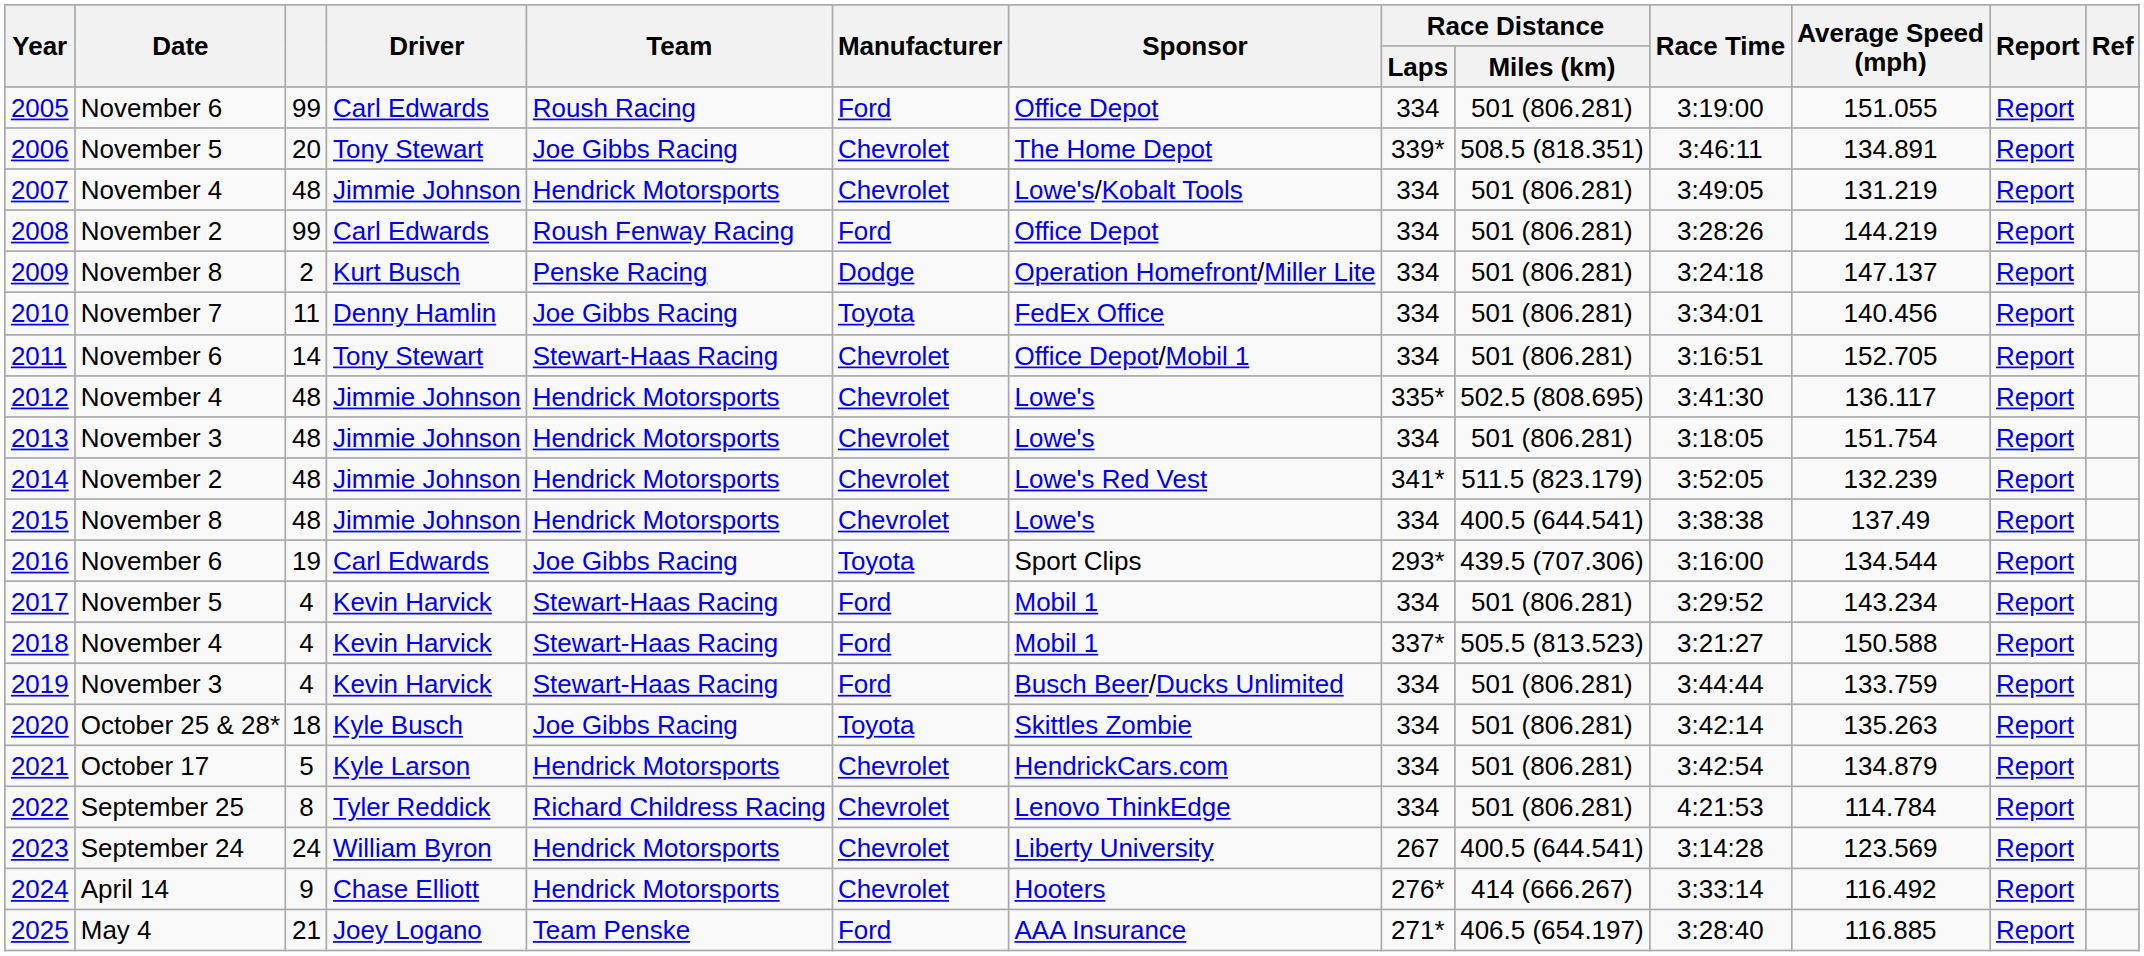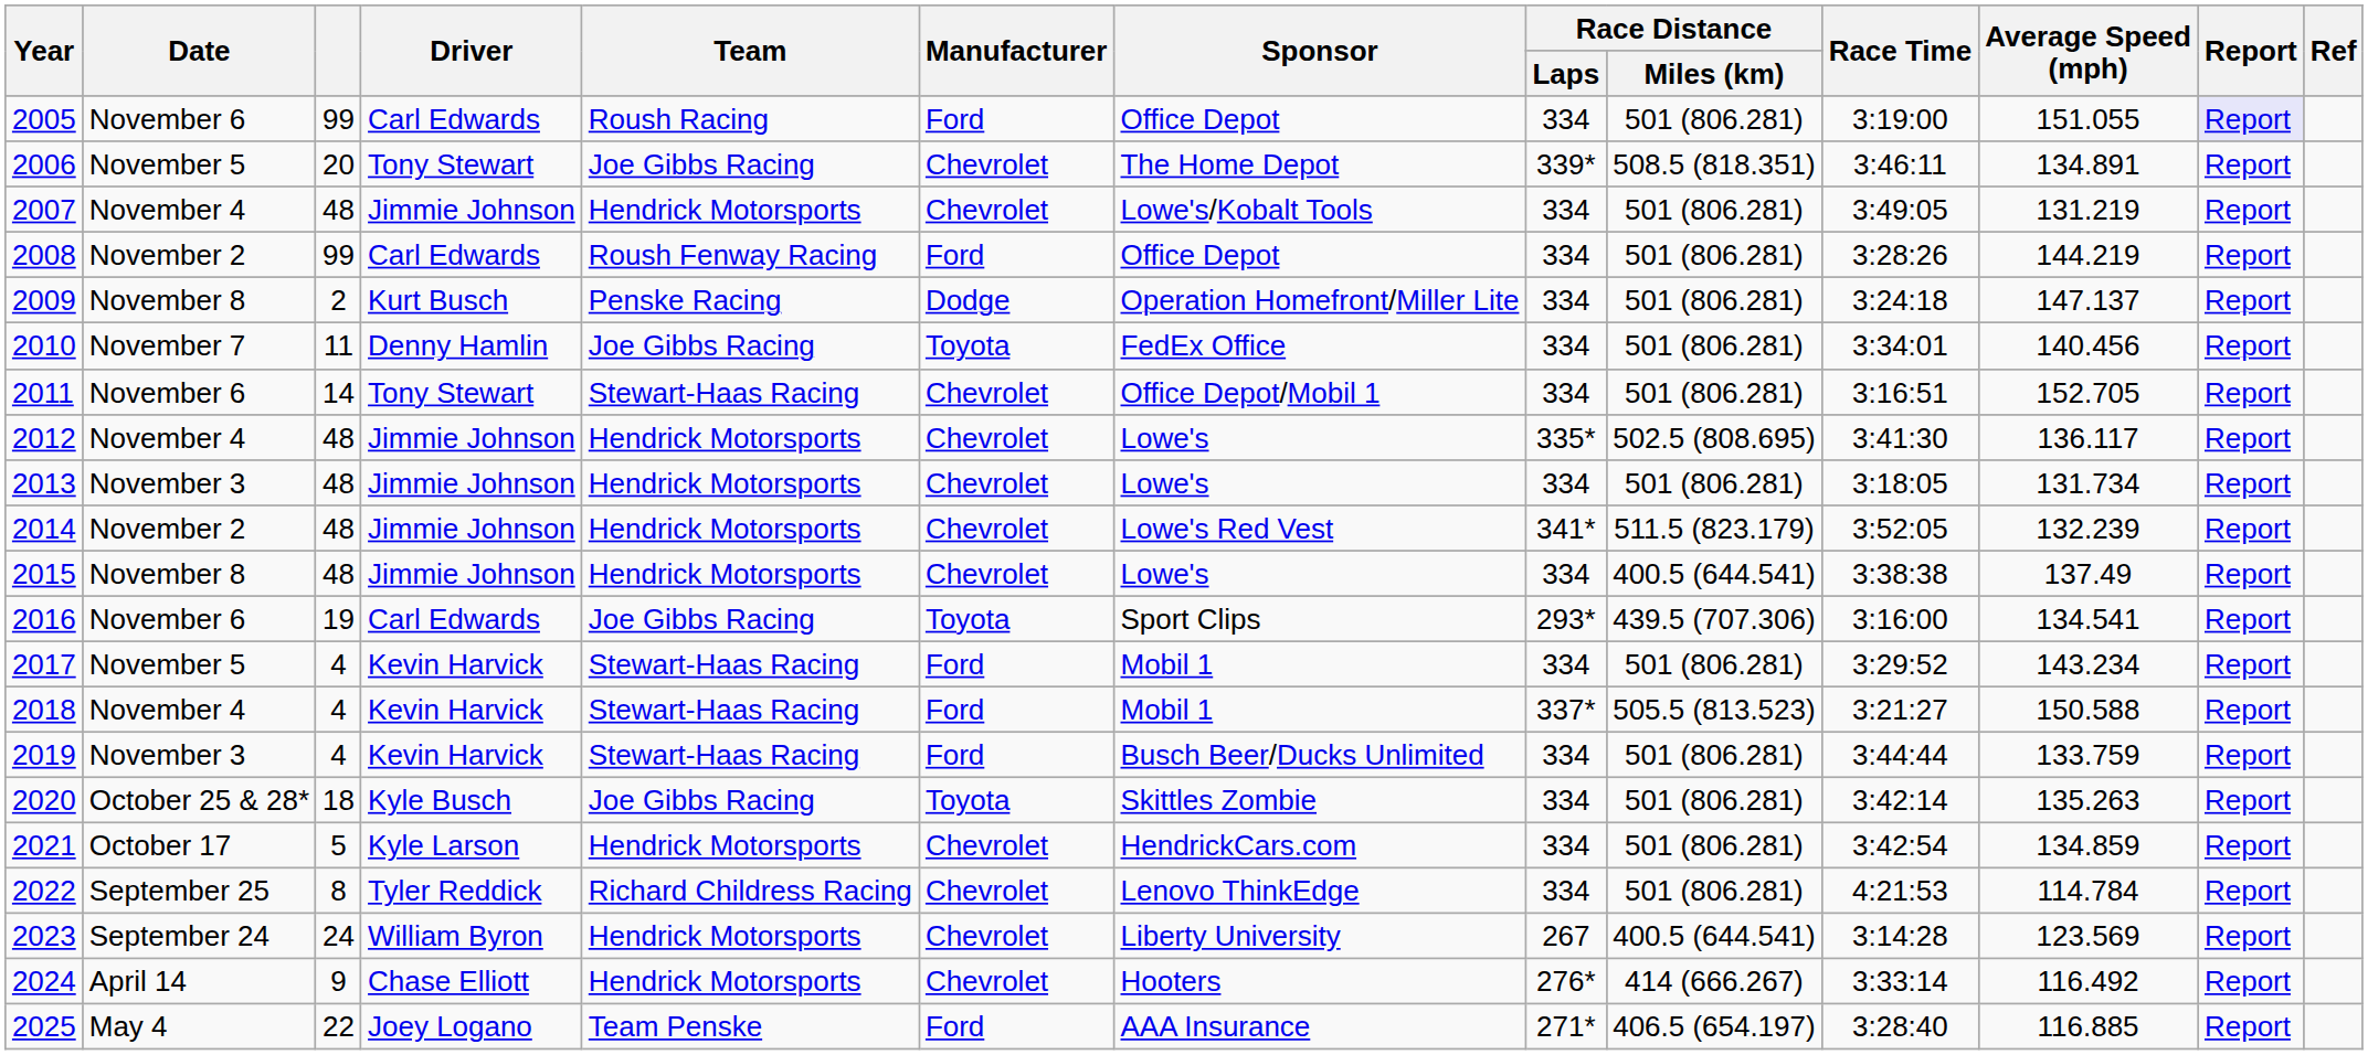 <table class="wikitable" style="font-size: 95%;">
 <tr>
 <th rowspan="2">Year</th>
 <th rowspan="2">Date</th>
 <th rowspan="2"></th>
 <th rowspan="2">Driver</th>
 <th rowspan="2">Team</th>
 <th rowspan="2">Manufacturer</th>
 <th rowspan="2">Sponsor</th>
 <th colspan="2">Race Distance</th>
 <th rowspan="2">Race Time</th>
 <th rowspan="2">Average Speed<br>(mph)</th>
 <th rowspan="2">Report</th>
 <th rowspan="2">Ref</th>
 </tr>
 <tr>
 <th>Laps</th>
 <th>Miles (km)</th>
 </tr>
 <tr>
 <td><a href='#'>2005</a></td>
 <td>November 6</td>
 <td align="center">99</td>
 <td><a href='#'>Carl Edwards</a></td>
 <td><a href='#'>Roush Racing</a></td>
 <td><a href='#'>Ford</a></td>
 <td><a href='#'>Office Depot</a></td>
 <td align="center">334</td>
 <td align="center">501 (806.281)</td>
 <td align="center">3:19:00</td>
 <td align="center">151.055</td>
-<td><a href='#'>Report</a></td>
+<td style="background: lavender;"><a href='#'>Report</a></td>
 <td align="center"></td>
 </tr>
 <tr>
 <td><a href='#'>2006</a></td>
 <td>November 5</td>
 <td align="center">20</td>
 <td><a href='#'>Tony Stewart</a></td>
 <td><a href='#'>Joe Gibbs Racing</a></td>
 <td><a href='#'>Chevrolet</a></td>
 <td><a href='#'>The Home Depot</a></td>
 <td align="center">339*</td>
 <td align="center">508.5 (818.351)</td>
 <td align="center">3:46:11</td>
 <td align="center">134.891</td>
 <td><a href='#'>Report</a></td>
 <td align="center"></td>
 </tr>
 <tr>
 <td><a href='#'>2007</a></td>
 <td>November 4</td>
 <td align="center">48</td>
 <td><a href='#'>Jimmie Johnson</a></td>
 <td><a href='#'>Hendrick Motorsports</a></td>
 <td><a href='#'>Chevrolet</a></td>
 <td><a href='#'>Lowe's</a>/<a href='#'>Kobalt Tools</a></td>
 <td align="center">334</td>
 <td align="center">501 (806.281)</td>
 <td align="center">3:49:05</td>
 <td align="center">131.219</td>
 <td><a href='#'>Report</a></td>
 <td align="center"></td>
 </tr>
 <tr>
 <td><a href='#'>2008</a></td>
 <td>November 2</td>
 <td align="center">99</td>
 <td><a href='#'>Carl Edwards</a></td>
 <td><a href='#'>Roush Fenway Racing</a></td>
 <td><a href='#'>Ford</a></td>
 <td><a href='#'>Office Depot</a></td>
 <td align="center">334</td>
 <td align="center">501 (806.281)</td>
 <td align="center">3:28:26</td>
 <td align="center">144.219</td>
 <td><a href='#'>Report</a></td>
 <td align="center"></td>
 </tr>
 <tr>
 <td><a href='#'>2009</a></td>
 <td>November 8</td>
 <td align="center">2</td>
 <td><a href='#'>Kurt Busch</a></td>
 <td><a href='#'>Penske Racing</a></td>
 <td><a href='#'>Dodge</a></td>
 <td><a href='#'>Operation Homefront</a>/<a href='#'>Miller Lite</a></td>
 <td align="center">334</td>
 <td align="center">501 (806.281)</td>
 <td align="center">3:24:18</td>
 <td align="center">147.137</td>
 <td><a href='#'>Report</a></td>
 <td align="center"></td>
 </tr>
 <tr>
 <td><a href='#'>2010</a></td>
 <td>November 7</td>
 <td align="center">11</td>
 <td><a href='#'>Denny Hamlin</a></td>
 <td><a href='#'>Joe Gibbs Racing</a></td>
 <td><a href='#'>Toyota</a></td>
 <td><a href='#'>FedEx Office</a></td>
 <td align="center">334</td>
 <td align="center">501 (806.281)</td>
 <td align="center">3:34:01</td>
 <td align="center">140.456</td>
 <td><a href='#'>Report</a></td>
 <td align="center"></td>
 </tr>
 <tr>
 <td><a href='#'>2011</a></td>
 <td>November 6</td>
 <td align="center">14</td>
 <td><a href='#'>Tony Stewart</a></td>
 <td><a href='#'>Stewart-Haas Racing</a></td>
 <td><a href='#'>Chevrolet</a></td>
 <td><a href='#'>Office Depot</a>/<a href='#'>Mobil 1</a></td>
 <td align="center">334</td>
 <td align="center">501 (806.281)</td>
 <td align="center">3:16:51</td>
 <td align="center">152.705</td>
 <td><a href='#'>Report</a></td>
 <td align="center"></td>
 </tr>
 <tr>
 <td><a href='#'>2012</a></td>
 <td>November 4</td>
 <td align="center">48</td>
 <td><a href='#'>Jimmie Johnson</a></td>
 <td><a href='#'>Hendrick Motorsports</a></td>
 <td><a href='#'>Chevrolet</a></td>
 <td><a href='#'>Lowe's</a></td>
 <td align="center">335*</td>
 <td align="center">502.5 (808.695)</td>
 <td align="center">3:41:30</td>
 <td align="center">136.117</td>
 <td><a href='#'>Report</a></td>
 <td align="center"></td>
 </tr>
 <tr>
 <td><a href='#'>2013</a></td>
 <td>November 3</td>
 <td align="center">48</td>
 <td><a href='#'>Jimmie Johnson</a></td>
 <td><a href='#'>Hendrick Motorsports</a></td>
 <td><a href='#'>Chevrolet</a></td>
 <td><a href='#'>Lowe's</a></td>
 <td align="center">334</td>
 <td align="center">501 (806.281)</td>
 <td align="center">3:18:05</td>
-<td align="center">151.754</td>
+<td align="center">131.734</td>
 <td><a href='#'>Report</a></td>
 <td align="center"></td>
 </tr>
 <tr>
 <td><a href='#'>2014</a></td>
 <td>November 2</td>
 <td align="center">48</td>
 <td><a href='#'>Jimmie Johnson</a></td>
 <td><a href='#'>Hendrick Motorsports</a></td>
 <td><a href='#'>Chevrolet</a></td>
 <td><a href='#'>Lowe's Red Vest</a></td>
 <td align="center">341*</td>
 <td align="center">511.5 (823.179)</td>
 <td align="center">3:52:05</td>
 <td align="center">132.239</td>
 <td><a href='#'>Report</a></td>
 <td align="center"></td>
 </tr>
 <tr>
 <td><a href='#'>2015</a></td>
 <td>November 8</td>
 <td align="center">48</td>
 <td><a href='#'>Jimmie Johnson</a></td>
 <td><a href='#'>Hendrick Motorsports</a></td>
 <td><a href='#'>Chevrolet</a></td>
 <td><a href='#'>Lowe's</a></td>
 <td align="center">334</td>
 <td align="center">400.5 (644.541)</td>
 <td align="center">3:38:38</td>
 <td align="center">137.49</td>
 <td><a href='#'>Report</a></td>
 <td align="center"></td>
 </tr>
 <tr>
 <td><a href='#'>2016</a></td>
 <td>November 6</td>
 <td align="center">19</td>
 <td><a href='#'>Carl Edwards</a></td>
 <td><a href='#'>Joe Gibbs Racing</a></td>
 <td><a href='#'>Toyota</a></td>
 <td>Sport Clips</td>
 <td align="center">293*</td>
 <td align="center">439.5 (707.306)</td>
 <td align="center">3:16:00</td>
-<td align="center">134.544</td>
+<td align="center">134.541</td>
 <td><a href='#'>Report</a></td>
 <td align="center"></td>
 </tr>
 <tr>
 <td><a href='#'>2017</a></td>
 <td>November 5</td>
 <td align="center">4</td>
 <td><a href='#'>Kevin Harvick</a></td>
 <td><a href='#'>Stewart-Haas Racing</a></td>
 <td><a href='#'>Ford</a></td>
 <td><a href='#'>Mobil 1</a></td>
 <td align="center">334</td>
 <td align="center">501 (806.281)</td>
 <td align="center">3:29:52</td>
 <td align="center">143.234</td>
 <td><a href='#'>Report</a></td>
 <td align="center"></td>
 </tr>
 <tr>
 <td><a href='#'>2018</a></td>
 <td>November 4</td>
 <td align="center">4</td>
 <td><a href='#'>Kevin Harvick</a></td>
 <td><a href='#'>Stewart-Haas Racing</a></td>
 <td><a href='#'>Ford</a></td>
 <td><a href='#'>Mobil 1</a></td>
 <td align="center">337*</td>
 <td align="center">505.5 (813.523)</td>
 <td align="center">3:21:27</td>
 <td align="center">150.588</td>
 <td><a href='#'>Report</a></td>
 <td align="center"></td>
 </tr>
 <tr>
 <td><a href='#'>2019</a></td>
 <td>November 3</td>
 <td align="center">4</td>
 <td><a href='#'>Kevin Harvick</a></td>
 <td><a href='#'>Stewart-Haas Racing</a></td>
 <td><a href='#'>Ford</a></td>
 <td><a href='#'>Busch Beer</a>/<a href='#'>Ducks Unlimited</a></td>
 <td align="center">334</td>
 <td align="center">501 (806.281)</td>
 <td align="center">3:44:44</td>
 <td align="center">133.759</td>
 <td><a href='#'>Report</a></td>
 <td align="center"></td>
 </tr>
 <tr>
 <td><a href='#'>2020</a></td>
 <td>October 25 & 28*</td>
 <td align="center">18</td>
 <td><a href='#'>Kyle Busch</a></td>
 <td><a href='#'>Joe Gibbs Racing</a></td>
 <td><a href='#'>Toyota</a></td>
 <td><a href='#'>Skittles Zombie</a></td>
 <td align="center">334</td>
 <td align="center">501 (806.281)</td>
 <td align="center">3:42:14</td>
 <td align="center">135.263</td>
 <td><a href='#'>Report</a></td>
 <td align="center"></td>
 </tr>
 <tr>
 <td><a href='#'>2021</a></td>
 <td>October 17</td>
 <td align="center">5</td>
 <td><a href='#'>Kyle Larson</a></td>
 <td><a href='#'>Hendrick Motorsports</a></td>
 <td><a href='#'>Chevrolet</a></td>
 <td><a href='#'>HendrickCars.com</a></td>
 <td align="center">334</td>
 <td align="center">501 (806.281)</td>
 <td align="center">3:42:54</td>
-<td align="center">134.879</td>
+<td align="center">134.859</td>
 <td><a href='#'>Report</a></td>
 <td align="center"></td>
 </tr>
 <tr>
 <td><a href='#'>2022</a></td>
 <td>September 25</td>
 <td align="center">8</td>
 <td><a href='#'>Tyler Reddick</a></td>
 <td><a href='#'>Richard Childress Racing</a></td>
 <td><a href='#'>Chevrolet</a></td>
 <td><a href='#'>Lenovo ThinkEdge</a></td>
 <td align="center">334</td>
 <td align="center">501 (806.281)</td>
 <td align="center">4:21:53</td>
 <td align="center">114.784</td>
 <td><a href='#'>Report</a></td>
 <td align="center"></td>
 </tr>
 <tr>
 <td><a href='#'>2023</a></td>
 <td>September 24</td>
 <td align="center">24</td>
 <td><a href='#'>William Byron</a></td>
 <td><a href='#'>Hendrick Motorsports</a></td>
 <td><a href='#'>Chevrolet</a></td>
 <td><a href='#'>Liberty University</a></td>
 <td align="center">267</td>
 <td align="center">400.5 (644.541)</td>
 <td align="center">3:14:28</td>
 <td align="center">123.569</td>
 <td><a href='#'>Report</a></td>
 <td align="center"></td>
 </tr>
 <tr>
 <td><a href='#'>2024</a></td>
 <td>April 14</td>
 <td align="center">9</td>
 <td><a href='#'>Chase Elliott</a></td>
 <td><a href='#'>Hendrick Motorsports</a></td>
 <td><a href='#'>Chevrolet</a></td>
 <td><a href='#'>Hooters</a></td>
 <td align="center">276*</td>
 <td align="center">414 (666.267)</td>
 <td align="center">3:33:14</td>
 <td align="center">116.492</td>
 <td><a href='#'>Report</a></td>
 <td align="center"></td>
 </tr>
 <tr>
 <td><a href='#'>2025</a></td>
 <td>May 4</td>
-<td align="center">21</td>
+<td align="center">22</td>
 <td><a href='#'>Joey Logano</a></td>
 <td><a href='#'>Team Penske</a></td>
 <td><a href='#'>Ford</a></td>
 <td><a href='#'>AAA Insurance</a></td>
 <td align="center">271*</td>
 <td align="center">406.5 (654.197)</td>
 <td align="center">3:28:40</td>
 <td align="center">116.885</td>
 <td><a href='#'>Report</a></td>
 <td align="center"></td>
 </tr>
 </table>
